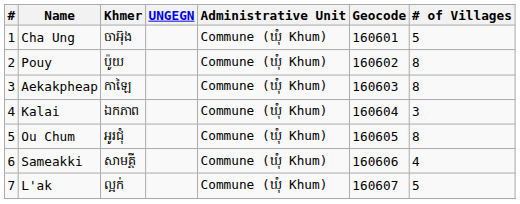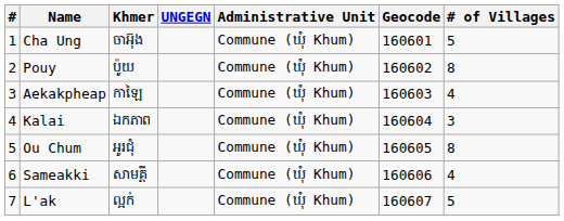 <table class="wikitable sortable">
 <tr>
 <th>#</th>
 <th>Name</th>
 <th>Khmer</th>
 <th><a href='#'>UNGEGN</a></th>
 <th>Administrative Unit</th>
 <th>Geocode</th>
 <th># of Villages</th>
 </tr>
 <tr>
 <td>1</td>
 <td>Cha Ung</td>
 <td>ចាអ៊ុង</td>
 <td></td>
 <td>Commune (ឃុំ Khum)</td>
 <td>160601</td>
 <td>5</td>
 </tr>
 <tr>
 <td>2</td>
 <td>Pouy</td>
 <td>ប៉ូយ</td>
 <td></td>
 <td>Commune (ឃុំ Khum)</td>
 <td>160602</td>
 <td>8</td>
 </tr>
 <tr>
 <td>3</td>
 <td>Aekakpheap</td>
 <td>កាឡៃ</td>
 <td></td>
 <td>Commune (ឃុំ Khum)</td>
 <td>160603</td>
-<td>8</td>
+<td>4</td>
 </tr>
 <tr>
 <td>4</td>
 <td>Kalai</td>
 <td>ឯកភាព</td>
 <td></td>
 <td>Commune (ឃុំ Khum)</td>
 <td>160604</td>
 <td>3</td>
 </tr>
 <tr>
 <td>5</td>
 <td>Ou Chum</td>
 <td>អូរជុំ</td>
 <td></td>
 <td>Commune (ឃុំ Khum)</td>
 <td>160605</td>
 <td>8</td>
 </tr>
 <tr>
 <td>6</td>
 <td>Sameakki</td>
 <td>សាមគ្គី</td>
 <td></td>
 <td>Commune (ឃុំ Khum)</td>
 <td>160606</td>
 <td>4</td>
 </tr>
 <tr>
 <td>7</td>
 <td>L'ak</td>
 <td>ល្អក់</td>
 <td></td>
 <td>Commune (ឃុំ Khum)</td>
 <td>160607</td>
 <td>5</td>
 </tr>
 <tr>
 </tr>
 </table>
